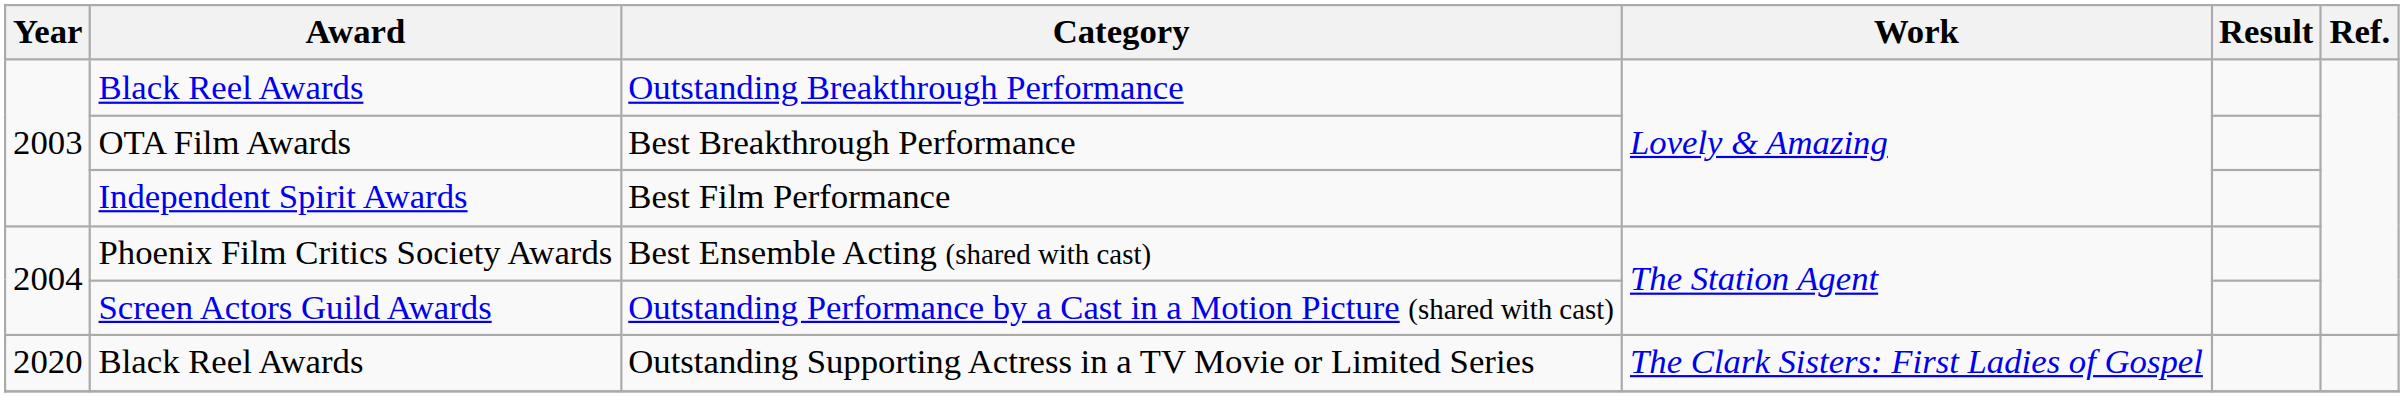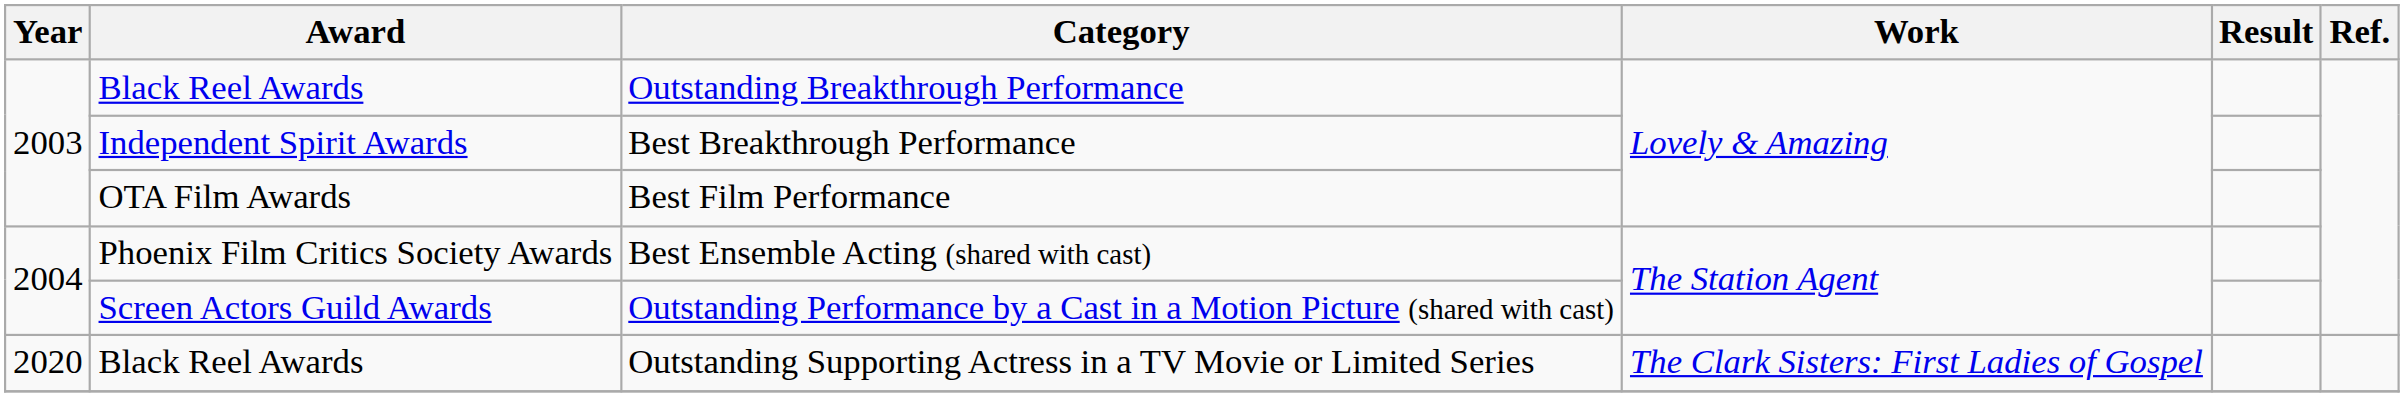 <table class="wikitable sortable">
 <tr>
 <th>Year</th>
 <th>Award</th>
 <th>Category</th>
 <th>Work</th>
 <th>Result</th>
 <th>Ref.</th>
 </tr>
 <tr>
 <td rowspan="3">2003</td>
 <td><a href='#'>Black Reel Awards</a></td>
 <td><a href='#'>Outstanding Breakthrough Performance</a></td>
 <td rowspan="3"><em><a href='#'>Lovely & Amazing</a></em></td>
 <td></td>
 <td rowspan="5"></td>
 </tr>
 <tr>
-<td>OTA Film Awards</td>
+<td><a href='#'>Independent Spirit Awards</a></td>
 <td>Best Breakthrough Performance</td>
 <td></td>
 </tr>
 <tr>
-<td><a href='#'>Independent Spirit Awards</a></td>
+<td>OTA Film Awards</td>
 <td>Best Film Performance</td>
 <td></td>
 </tr>
 <tr>
 <td rowspan="2">2004</td>
 <td>Phoenix Film Critics Society Awards</td>
 <td>Best Ensemble Acting <small>(shared with cast)</small></td>
 <td rowspan="2"><em><a href='#'>The Station Agent</a></em></td>
 <td></td>
 </tr>
 <tr>
 <td><a href='#'>Screen Actors Guild Awards</a></td>
 <td><a href='#'>Outstanding Performance by a Cast in a Motion Picture</a> <small>(shared with cast)</small></td>
 <td></td>
 </tr>
 <tr>
 <td>2020</td>
 <td>Black Reel Awards</td>
 <td>Outstanding Supporting Actress in a TV Movie or Limited Series</td>
 <td><em><a href='#'>The Clark Sisters: First Ladies of Gospel</a></em></td>
 <td></td>
 <td></td>
 </tr>
 <tr>
 </tr>
 </table>
